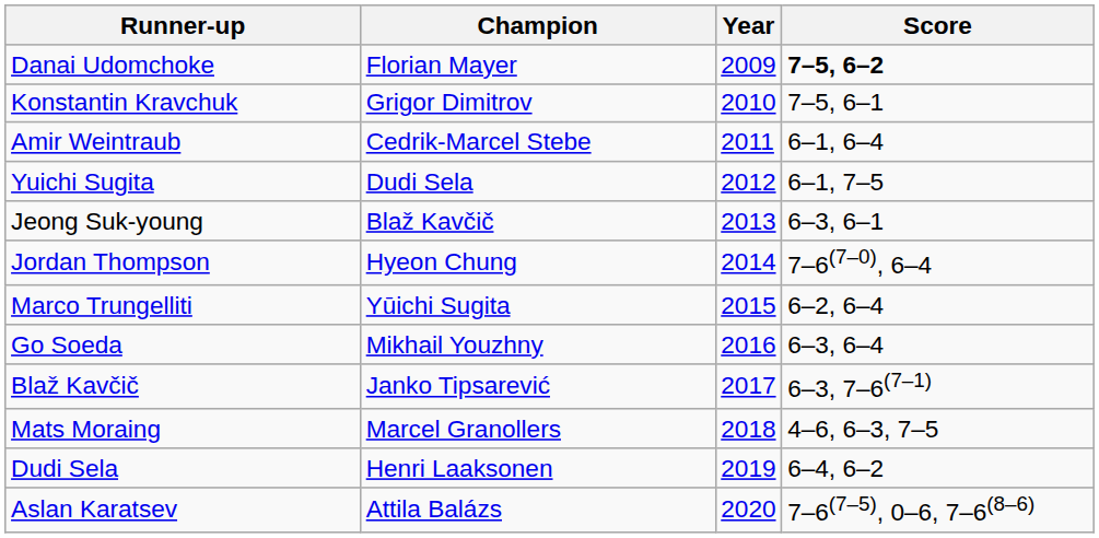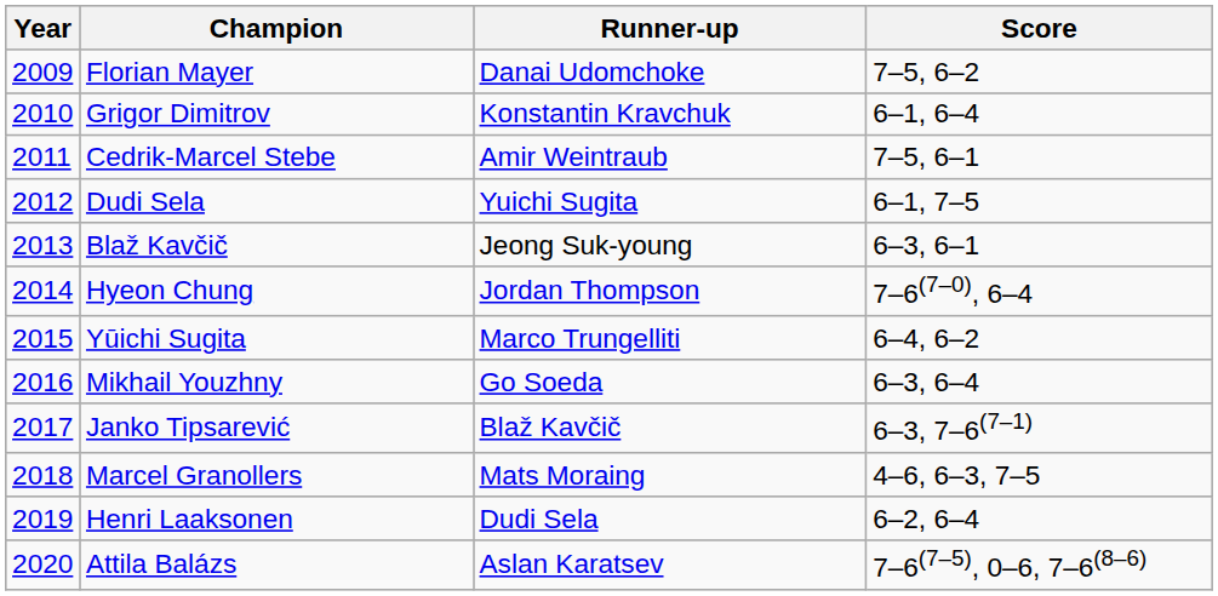 <table class="wikitable" style="font-size:90%">
 <tr>
+<th>Year</th>
+<th width="200">Champion</th>
 <th width="200">Runner-up</th>
-<th width="200">Champion</th>
-<th>Year</th>
 <th width="175">Score</th>
 </tr>
 <tr>
+<td><a href='#'>2009</a></td>
+<td> <a href='#'>Florian Mayer</a></td>
 <td> <a href='#'>Danai Udomchoke</a></td>
-<td> <a href='#'>Florian Mayer</a></td>
-<td><a href='#'>2009</a></td>
-<td><strong>7–5, 6–2</strong></td>
+<td>7–5, 6–2</td>
 </tr>
 <tr>
+<td><a href='#'>2010</a></td>
+<td> <a href='#'>Grigor Dimitrov</a></td>
 <td> <a href='#'>Konstantin Kravchuk</a></td>
-<td> <a href='#'>Grigor Dimitrov</a></td>
-<td><a href='#'>2010</a></td>
+<td>6–1, 6–4</td>
+</tr>
+<tr>
+<td><a href='#'>2011</a></td>
+<td> <a href='#'>Cedrik-Marcel Stebe</a></td>
+<td> <a href='#'>Amir Weintraub</a></td>
 <td>7–5, 6–1</td>
 </tr>
 <tr>
-<td> <a href='#'>Amir Weintraub</a></td>
-<td> <a href='#'>Cedrik-Marcel Stebe</a></td>
-<td><a href='#'>2011</a></td>
-<td>6–1, 6–4</td>
-</tr>
-<tr>
+<td><a href='#'>2012</a></td>
+<td> <a href='#'>Dudi Sela</a></td>
 <td> <a href='#'>Yuichi Sugita</a></td>
-<td> <a href='#'>Dudi Sela</a></td>
-<td><a href='#'>2012</a></td>
 <td>6–1, 7–5</td>
 </tr>
 <tr>
+<td><a href='#'>2013</a></td>
+<td> <a href='#'>Blaž Kavčič</a></td>
 <td> Jeong Suk-young</td>
-<td> <a href='#'>Blaž Kavčič</a></td>
-<td><a href='#'>2013</a></td>
 <td>6–3, 6–1</td>
 </tr>
 <tr>
+<td><a href='#'>2014</a></td>
+<td> <a href='#'>Hyeon Chung</a></td>
 <td> <a href='#'>Jordan Thompson</a></td>
-<td> <a href='#'>Hyeon Chung</a></td>
-<td><a href='#'>2014</a></td>
 <td>7–6<sup>(7–0)</sup>, 6–4</td>
 </tr>
 <tr>
+<td><a href='#'>2015</a></td>
+<td> <a href='#'>Yūichi Sugita</a></td>
 <td> <a href='#'>Marco Trungelliti</a></td>
-<td> <a href='#'>Yūichi Sugita</a></td>
-<td><a href='#'>2015</a></td>
+<td>6–4, 6–2</td>
+</tr>
+<tr>
+<td><a href='#'>2016</a></td>
+<td> <a href='#'>Mikhail Youzhny</a></td>
+<td> <a href='#'>Go Soeda</a></td>
+<td>6–3, 6–4</td>
+</tr>
+<tr>
+<td><a href='#'>2017</a></td>
+<td> <a href='#'>Janko Tipsarević</a></td>
+<td> <a href='#'>Blaž Kavčič</a></td>
+<td>6–3, 7–6<sup>(7–1)</sup></td>
+</tr>
+<tr>
+<td><a href='#'>2018</a></td>
+<td> <a href='#'>Marcel Granollers</a></td>
+<td> <a href='#'>Mats Moraing</a></td>
+<td>4–6, 6–3, 7–5</td>
+</tr>
+<tr>
+<td><a href='#'>2019</a></td>
+<td> <a href='#'>Henri Laaksonen</a></td>
+<td> <a href='#'>Dudi Sela</a></td>
 <td>6–2, 6–4</td>
 </tr>
 <tr>
-<td> <a href='#'>Go Soeda</a></td>
-<td> <a href='#'>Mikhail Youzhny</a></td>
-<td><a href='#'>2016</a></td>
-<td>6–3, 6–4</td>
-</tr>
-<tr>
-<td> <a href='#'>Blaž Kavčič</a></td>
-<td> <a href='#'>Janko Tipsarević</a></td>
-<td><a href='#'>2017</a></td>
-<td>6–3, 7–6<sup>(7–1)</sup></td>
-</tr>
-<tr>
-<td> <a href='#'>Mats Moraing</a></td>
-<td> <a href='#'>Marcel Granollers</a></td>
-<td><a href='#'>2018</a></td>
-<td>4–6, 6–3, 7–5</td>
-</tr>
-<tr>
-<td> <a href='#'>Dudi Sela</a></td>
-<td> <a href='#'>Henri Laaksonen</a></td>
-<td><a href='#'>2019</a></td>
-<td>6–4, 6–2</td>
-</tr>
-<tr>
+<td><a href='#'>2020</a></td>
+<td> <a href='#'>Attila Balázs</a></td>
 <td> <a href='#'>Aslan Karatsev</a></td>
-<td> <a href='#'>Attila Balázs</a></td>
-<td><a href='#'>2020</a></td>
 <td>7–6<sup>(7–5)</sup>, 0–6, 7–6<sup>(8–6)</sup></td>
 </tr>
 </table>
